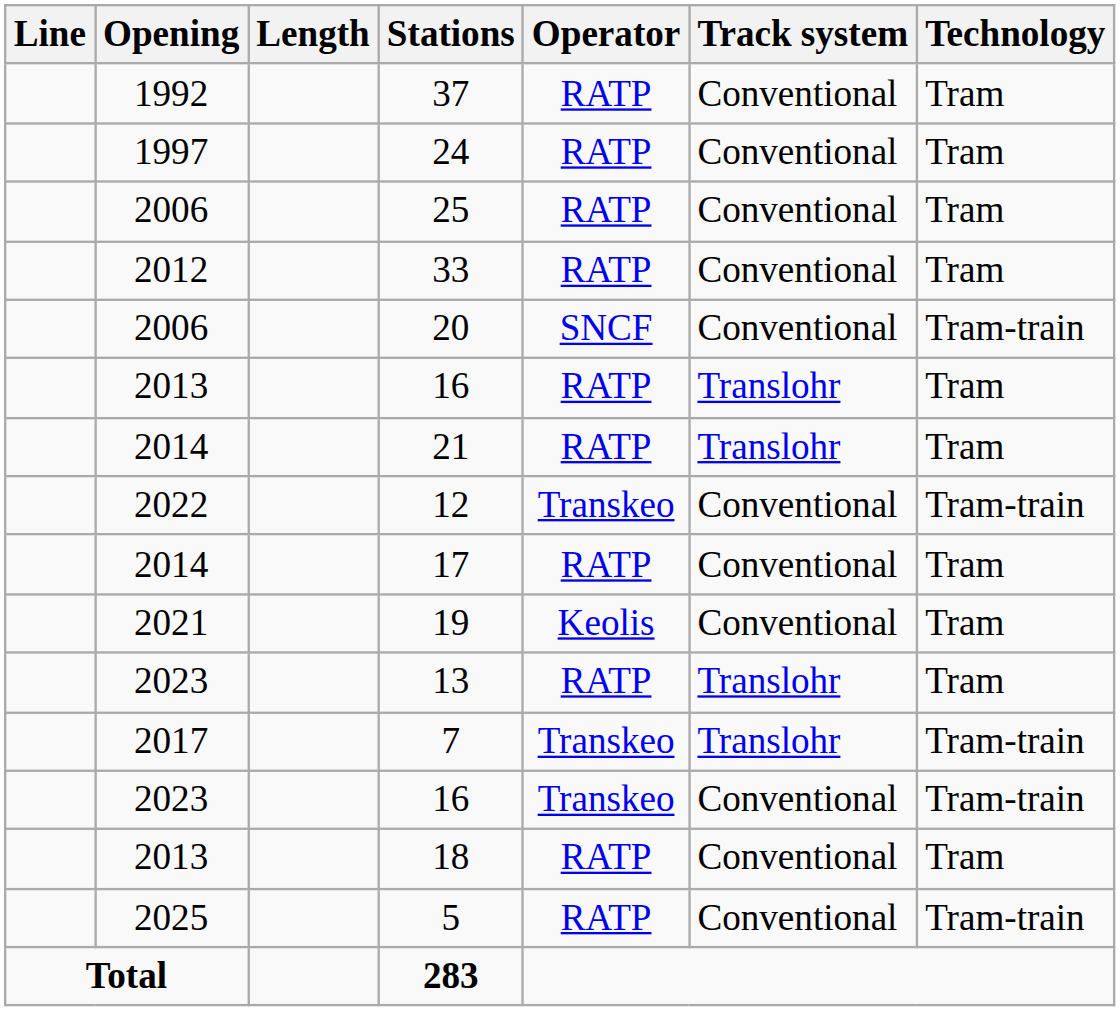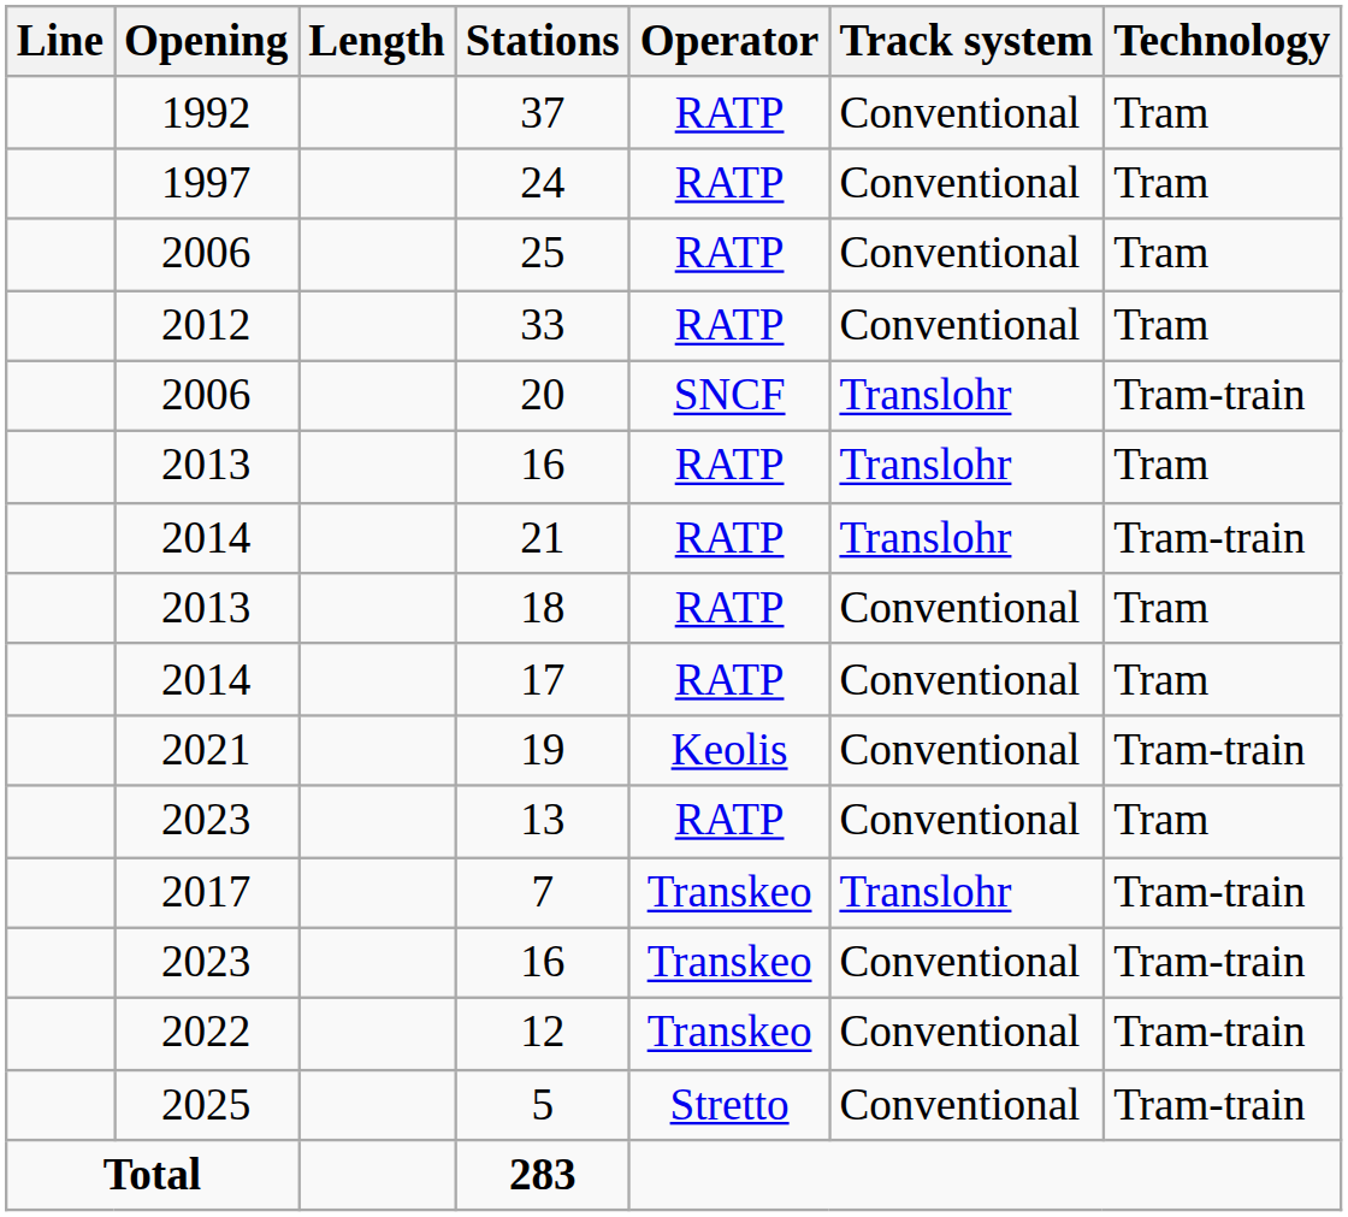 <table class="wikitable sortable">
 <tr>
 <th>Line</th>
 <th>Opening</th>
 <th>Length</th>
 <th>Stations</th>
 <th>Operator</th>
 <th>Track system</th>
 <th>Technology</th>
 </tr>
 <tr>
 <td></td>
 <td style="text-align:center">1992</td>
 <td></td>
 <td style="text-align:center">37</td>
 <td style="text-align:center"><a href='#'>RATP</a></td>
 <td>Conventional</td>
 <td>Tram</td>
 </tr>
 <tr>
 <td></td>
 <td style="text-align:center">1997</td>
 <td></td>
 <td style="text-align:center">24</td>
 <td style="text-align:center"><a href='#'>RATP</a></td>
 <td>Conventional</td>
 <td>Tram</td>
 </tr>
 <tr>
 <td></td>
 <td style="text-align:center">2006</td>
 <td></td>
 <td style="text-align:center">25</td>
 <td style="text-align:center"><a href='#'>RATP</a></td>
 <td>Conventional</td>
 <td>Tram</td>
 </tr>
 <tr>
 <td></td>
 <td style="text-align:center">2012</td>
 <td></td>
 <td style="text-align:center">33</td>
 <td style="text-align:center"><a href='#'>RATP</a></td>
 <td>Conventional</td>
 <td>Tram</td>
 </tr>
 <tr>
 <td></td>
 <td style="text-align:center">2006</td>
 <td></td>
 <td style="text-align:center">20</td>
 <td style="text-align:center"><a href='#'>SNCF</a></td>
-<td>Conventional</td>
+<td><a href='#'>Translohr</a></td>
 <td>Tram-train</td>
 </tr>
 <tr>
 <td></td>
 <td style="text-align:center">2013</td>
 <td></td>
 <td style="text-align:center">16</td>
 <td style="text-align:center"><a href='#'>RATP</a></td>
 <td><a href='#'>Translohr</a></td>
 <td>Tram</td>
 </tr>
 <tr>
 <td></td>
 <td style="text-align:center">2014</td>
 <td></td>
 <td style="text-align:center">21</td>
 <td style="text-align:center"><a href='#'>RATP</a></td>
 <td><a href='#'>Translohr</a></td>
-<td>Tram</td>
+<td>Tram-train</td>
 </tr>
 <tr>
 <td></td>
-<td style="text-align:center">2022</td>
+<td style="text-align:center">2013</td>
 <td></td>
-<td style="text-align:center">12</td>
-<td style="text-align:center"><a href='#'>Transkeo</a></td>
+<td style="text-align:center">18</td>
+<td style="text-align:center"><a href='#'>RATP</a></td>
 <td>Conventional</td>
-<td>Tram-train</td>
+<td>Tram</td>
 </tr>
 <tr>
 <td></td>
 <td style="text-align:center">2014</td>
 <td></td>
 <td style="text-align:center">17</td>
 <td style="text-align:center"><a href='#'>RATP</a></td>
 <td>Conventional</td>
 <td>Tram</td>
 </tr>
 <tr>
 <td></td>
 <td style="text-align:center">2021</td>
 <td></td>
 <td style="text-align:center">19</td>
 <td style="text-align:center"><a href='#'>Keolis</a></td>
 <td>Conventional</td>
-<td>Tram</td>
+<td>Tram-train</td>
 </tr>
 <tr>
 <td></td>
 <td style="text-align:center">2023</td>
 <td></td>
 <td style="text-align:center">13</td>
 <td style="text-align:center"><a href='#'>RATP</a></td>
-<td><a href='#'>Translohr</a></td>
+<td>Conventional</td>
 <td>Tram</td>
 </tr>
 <tr>
 <td></td>
 <td style="text-align:center">2017</td>
 <td></td>
 <td style="text-align:center">7</td>
 <td style="text-align:center"><a href='#'>Transkeo</a></td>
 <td><a href='#'>Translohr</a></td>
 <td>Tram-train</td>
 </tr>
 <tr>
 <td></td>
 <td style="text-align:center">2023</td>
 <td></td>
 <td style="text-align:center">16</td>
 <td style="text-align:center"><a href='#'>Transkeo</a></td>
 <td>Conventional</td>
 <td>Tram-train</td>
 </tr>
 <tr>
 <td></td>
-<td style="text-align:center">2013</td>
+<td style="text-align:center">2022</td>
 <td></td>
-<td style="text-align:center">18</td>
-<td style="text-align:center"><a href='#'>RATP</a></td>
+<td style="text-align:center">12</td>
+<td style="text-align:center"><a href='#'>Transkeo</a></td>
 <td>Conventional</td>
-<td>Tram</td>
+<td>Tram-train</td>
 </tr>
 <tr>
 <td></td>
 <td style="text-align:center">2025</td>
 <td></td>
 <td style="text-align:center">5</td>
-<td style="text-align:center"><a href='#'>RATP</a></td>
+<td style="text-align:center"><a href='#'>Stretto</a></td>
 <td>Conventional</td>
 <td>Tram-train</td>
 </tr>
 <tr>
 <td colspan="2" style="text-align:center"><strong>Total</strong></td>
 <td><strong></strong></td>
 <td style="text-align:center"><strong>283</strong></td>
 <td colspan="3"></td>
 </tr>
 </table>
